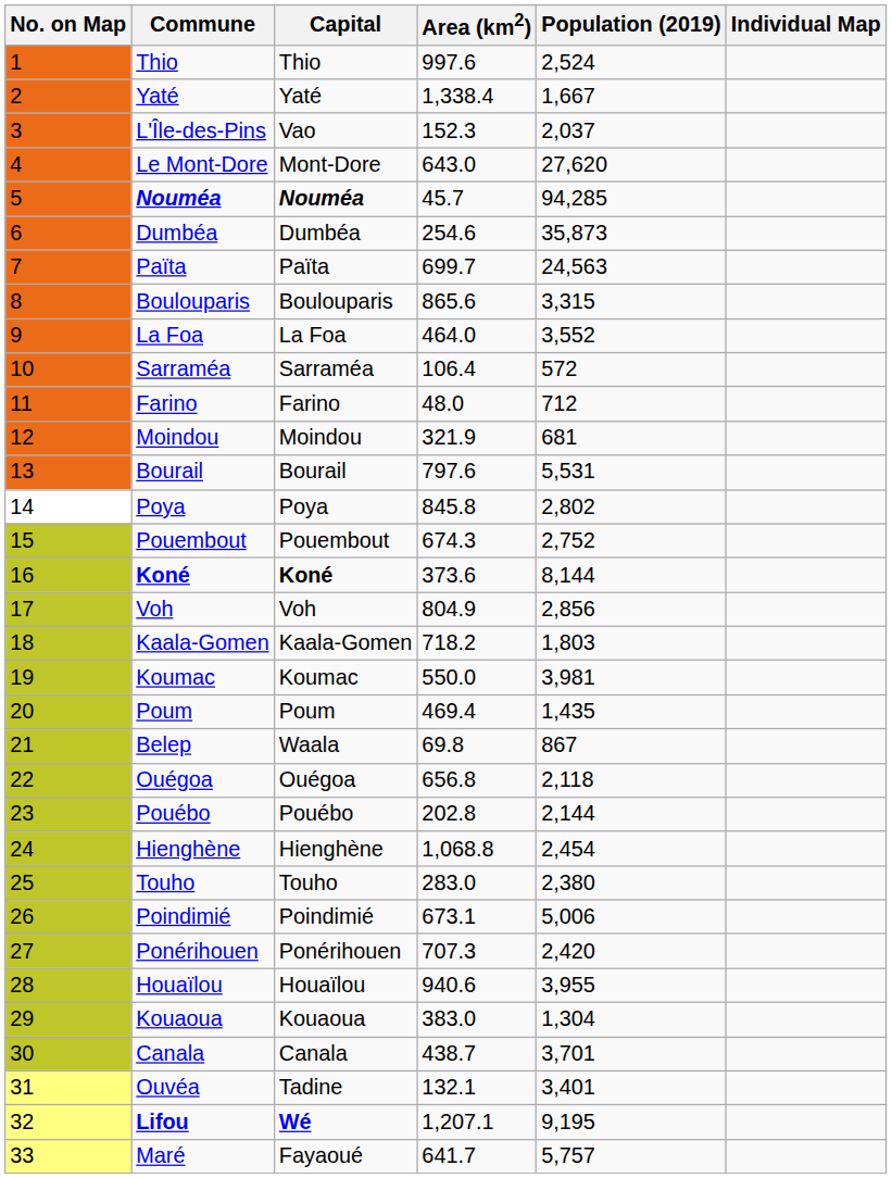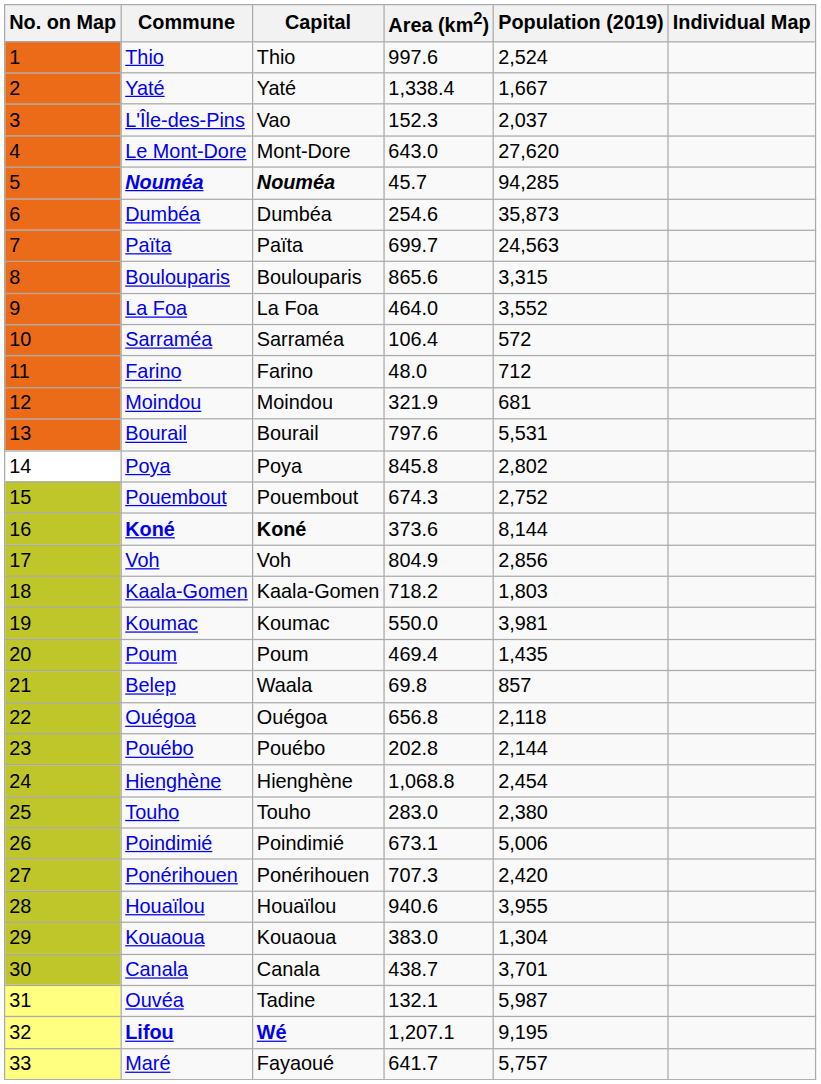 <table class="wikitable sortable">
 <tr>
 <th>No. on Map</th>
 <th>Commune</th>
 <th>Capital</th>
 <th>Area (km<sup>2</sup>)</th>
 <th>Population (2019)</th>
 <th>Individual Map</th>
 </tr>
 <tr>
 <td style="background:#EC6B18">1</td>
 <td><a href='#'>Thio</a></td>
 <td>Thio</td>
 <td>997.6</td>
 <td>2,524</td>
 <td></td>
 </tr>
 <tr>
 <td style="background:#EC6B18">2</td>
 <td><a href='#'>Yaté</a></td>
 <td>Yaté</td>
 <td>1,338.4</td>
 <td>1,667</td>
 <td></td>
 </tr>
 <tr>
 <td style="background:#EC6B18">3</td>
 <td><a href='#'>L'Île-des-Pins</a></td>
 <td>Vao</td>
 <td>152.3</td>
 <td>2,037</td>
 <td></td>
 </tr>
 <tr>
 <td style="background:#EC6B18">4</td>
 <td><a href='#'>Le Mont-Dore</a></td>
 <td>Mont-Dore</td>
 <td>643.0</td>
 <td>27,620</td>
 <td></td>
 </tr>
 <tr>
 <td style="background:#EC6B18">5</td>
 <td><strong><em><a href='#'>Nouméa</a></em></strong></td>
 <td><strong><em>Nouméa</em></strong></td>
 <td>45.7</td>
 <td>94,285</td>
 <td></td>
 </tr>
 <tr>
 <td style="background:#EC6B18">6</td>
 <td><a href='#'>Dumbéa</a></td>
 <td>Dumbéa</td>
 <td>254.6</td>
 <td>35,873</td>
 <td></td>
 </tr>
 <tr>
 <td style="background:#EC6B18">7</td>
 <td><a href='#'>Païta</a></td>
 <td>Païta</td>
 <td>699.7</td>
 <td>24,563</td>
 <td></td>
 </tr>
 <tr>
 <td style="background:#EC6B18">8</td>
 <td><a href='#'>Boulouparis</a></td>
 <td>Boulouparis</td>
 <td>865.6</td>
 <td>3,315</td>
 <td></td>
 </tr>
 <tr>
 <td style="background:#EC6B18">9</td>
 <td><a href='#'>La Foa</a></td>
 <td>La Foa</td>
 <td>464.0</td>
 <td>3,552</td>
 <td></td>
 </tr>
 <tr>
 <td style="background:#EC6B18">10</td>
 <td><a href='#'>Sarraméa</a></td>
 <td>Sarraméa</td>
 <td>106.4</td>
 <td>572</td>
 <td></td>
 </tr>
 <tr>
 <td style="background:#EC6B18">11</td>
 <td><a href='#'>Farino</a></td>
 <td>Farino</td>
 <td>48.0</td>
 <td>712</td>
 <td></td>
 </tr>
 <tr>
 <td style="background:#EC6B18">12</td>
 <td><a href='#'>Moindou</a></td>
 <td>Moindou</td>
 <td>321.9</td>
 <td>681</td>
 <td></td>
 </tr>
 <tr>
 <td style="background:#EC6B18">13</td>
 <td><a href='#'>Bourail</a></td>
 <td>Bourail</td>
 <td>797.6</td>
 <td>5,531</td>
 <td></td>
 </tr>
 <tr>
 <td style="background:#ffffff">14</td>
 <td><a href='#'>Poya</a></td>
 <td>Poya</td>
 <td>845.8</td>
 <td>2,802</td>
 <td></td>
 </tr>
 <tr>
 <td style="background:#BEC629">15</td>
 <td><a href='#'>Pouembout</a></td>
 <td>Pouembout</td>
 <td>674.3</td>
 <td>2,752</td>
 <td></td>
 </tr>
 <tr>
 <td style="background:#BEC629">16</td>
 <td><a href='#'><strong>Koné</strong></a></td>
 <td><strong>Koné</strong></td>
 <td>373.6</td>
 <td>8,144</td>
 <td></td>
 </tr>
 <tr>
 <td style="background:#BEC629">17</td>
 <td><a href='#'>Voh</a></td>
 <td>Voh</td>
 <td>804.9</td>
 <td>2,856</td>
 <td></td>
 </tr>
 <tr>
 <td style="background:#BEC629">18</td>
 <td><a href='#'>Kaala-Gomen</a></td>
 <td>Kaala-Gomen</td>
 <td>718.2</td>
 <td>1,803</td>
 <td></td>
 </tr>
 <tr>
 <td style="background:#BEC629">19</td>
 <td><a href='#'>Koumac</a></td>
 <td>Koumac</td>
 <td>550.0</td>
 <td>3,981</td>
 <td></td>
 </tr>
 <tr>
 <td style="background:#BEC629">20</td>
 <td><a href='#'>Poum</a></td>
 <td>Poum</td>
 <td>469.4</td>
 <td>1,435</td>
 <td></td>
 </tr>
 <tr>
 <td style="background:#BEC629">21</td>
 <td><a href='#'>Belep</a></td>
 <td>Waala</td>
 <td>69.8</td>
-<td>867</td>
+<td>857</td>
 <td></td>
 </tr>
 <tr>
 <td style="background:#BEC629">22</td>
 <td><a href='#'>Ouégoa</a></td>
 <td>Ouégoa</td>
 <td>656.8</td>
 <td>2,118</td>
 <td></td>
 </tr>
 <tr>
 <td style="background:#BEC629">23</td>
 <td><a href='#'>Pouébo</a></td>
 <td>Pouébo</td>
 <td>202.8</td>
 <td>2,144</td>
 <td></td>
 </tr>
 <tr>
 <td style="background:#BEC629">24</td>
 <td><a href='#'>Hienghène</a></td>
 <td>Hienghène</td>
 <td>1,068.8</td>
 <td>2,454</td>
 <td></td>
 </tr>
 <tr>
 <td style="background:#BEC629">25</td>
 <td><a href='#'>Touho</a></td>
 <td>Touho</td>
 <td>283.0</td>
 <td>2,380</td>
 <td></td>
 </tr>
 <tr>
 <td style="background:#BEC629">26</td>
 <td><a href='#'>Poindimié</a></td>
 <td>Poindimié</td>
 <td>673.1</td>
 <td>5,006</td>
 <td></td>
 </tr>
 <tr>
 <td style="background:#BEC629">27</td>
 <td><a href='#'>Ponérihouen</a></td>
 <td>Ponérihouen</td>
 <td>707.3</td>
 <td>2,420</td>
 <td></td>
 </tr>
 <tr>
 <td style="background:#BEC629">28</td>
 <td><a href='#'>Houaïlou</a></td>
 <td>Houaïlou</td>
 <td>940.6</td>
 <td>3,955</td>
 <td></td>
 </tr>
 <tr>
 <td style="background:#BEC629">29</td>
 <td><a href='#'>Kouaoua</a></td>
 <td>Kouaoua</td>
 <td>383.0</td>
 <td>1,304</td>
 <td></td>
 </tr>
 <tr>
 <td style="background:#BEC629">30</td>
 <td><a href='#'>Canala</a></td>
 <td>Canala</td>
 <td>438.7</td>
 <td>3,701</td>
 <td></td>
 </tr>
 <tr>
 <td style="background:#FFFF80">31</td>
 <td><a href='#'>Ouvéa</a></td>
 <td>Tadine</td>
 <td>132.1</td>
-<td>3,401</td>
+<td>5,987</td>
 <td></td>
 </tr>
 <tr>
 <td style="background:#FFFF80">32</td>
 <td><strong><a href='#'>Lifou</a></strong></td>
 <td><strong><a href='#'>Wé</a></strong></td>
 <td>1,207.1</td>
 <td>9,195</td>
 <td></td>
 </tr>
 <tr>
 <td style="background:#FFFF80">33</td>
 <td><a href='#'>Maré</a></td>
 <td>Fayaoué</td>
 <td>641.7</td>
 <td>5,757</td>
 <td></td>
 </tr>
 </table>
